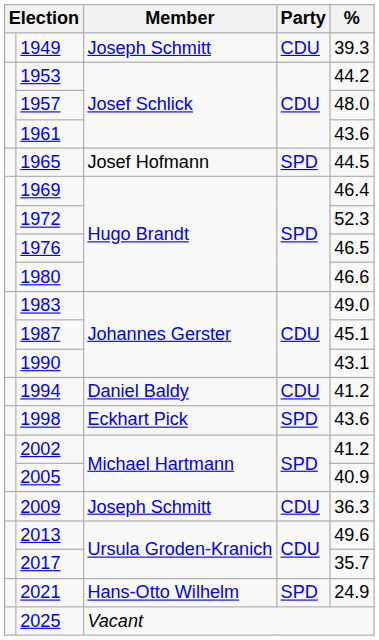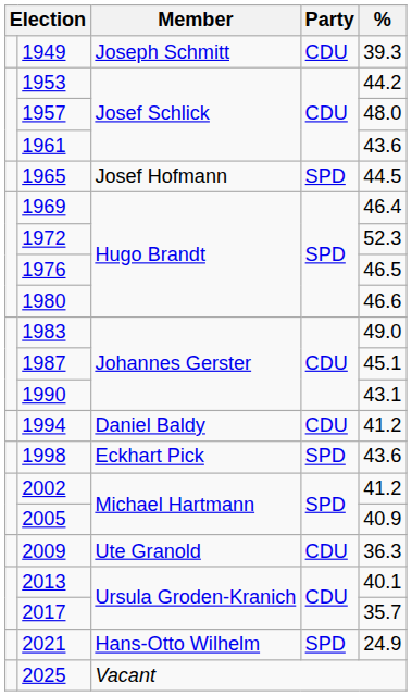 <table class=wikitable>
 <tr>
 <th colspan=2>Election</th>
 <th>Member</th>
 <th>Party</th>
 <th>%</th>
 </tr>
 <tr>
 <td bgcolor=></td>
 <td><a href='#'>1949</a></td>
 <td><a href='#'>Joseph Schmitt</a></td>
 <td><a href='#'>CDU</a></td>
 <td align=right>39.3</td>
 </tr>
 <tr>
 <td rowspan=3 bgcolor=></td>
 <td><a href='#'>1953</a></td>
 <td rowspan=3><a href='#'>Josef Schlick</a></td>
 <td rowspan=3><a href='#'>CDU</a></td>
 <td align=right>44.2</td>
 </tr>
 <tr>
 <td><a href='#'>1957</a></td>
 <td align=right>48.0</td>
 </tr>
 <tr>
 <td><a href='#'>1961</a></td>
 <td align=right>43.6</td>
 </tr>
 <tr>
 <td bgcolor=></td>
 <td><a href='#'>1965</a></td>
 <td>Josef Hofmann</td>
 <td><a href='#'>SPD</a></td>
 <td align=right>44.5</td>
 </tr>
 <tr>
 <td rowspan=4 bgcolor=></td>
 <td><a href='#'>1969</a></td>
 <td rowspan=4><a href='#'>Hugo Brandt</a></td>
 <td rowspan=4><a href='#'>SPD</a></td>
 <td align=right>46.4</td>
 </tr>
 <tr>
 <td><a href='#'>1972</a></td>
 <td align=right>52.3</td>
 </tr>
 <tr>
 <td><a href='#'>1976</a></td>
 <td align=right>46.5</td>
 </tr>
 <tr>
 <td><a href='#'>1980</a></td>
 <td align=right>46.6</td>
 </tr>
 <tr>
 <td rowspan=3 bgcolor=></td>
 <td><a href='#'>1983</a></td>
 <td rowspan=3><a href='#'>Johannes Gerster</a></td>
 <td rowspan=3><a href='#'>CDU</a></td>
 <td align=right>49.0</td>
 </tr>
 <tr>
 <td><a href='#'>1987</a></td>
 <td align=right>45.1</td>
 </tr>
 <tr>
 <td><a href='#'>1990</a></td>
 <td align=right>43.1</td>
 </tr>
 <tr>
 <td bgcolor=></td>
 <td><a href='#'>1994</a></td>
 <td><a href='#'>Daniel Baldy</a></td>
 <td><a href='#'>CDU</a></td>
 <td align=right>41.2</td>
 </tr>
 <tr>
 <td bgcolor=></td>
 <td><a href='#'>1998</a></td>
 <td><a href='#'>Eckhart Pick</a></td>
 <td><a href='#'>SPD</a></td>
 <td align=right>43.6</td>
 </tr>
 <tr>
 <td rowspan=2 bgcolor=></td>
 <td><a href='#'>2002</a></td>
 <td rowspan=2><a href='#'>Michael Hartmann</a></td>
 <td rowspan=2><a href='#'>SPD</a></td>
 <td align=right>41.2</td>
 </tr>
 <tr>
 <td><a href='#'>2005</a></td>
 <td align=right>40.9</td>
 </tr>
 <tr>
 <td bgcolor=></td>
 <td><a href='#'>2009</a></td>
-<td><a href='#'>Joseph Schmitt</a></td>
+<td><a href='#'>Ute Granold</a></td>
 <td><a href='#'>CDU</a></td>
 <td align=right>36.3</td>
 </tr>
 <tr>
 <td rowspan=2 bgcolor=></td>
 <td><a href='#'>2013</a></td>
 <td rowspan=2><a href='#'>Ursula Groden-Kranich</a></td>
 <td rowspan=2><a href='#'>CDU</a></td>
-<td align=right>49.6</td>
+<td align=right>40.1</td>
 </tr>
 <tr>
 <td><a href='#'>2017</a></td>
 <td align=right>35.7</td>
 </tr>
 <tr>
 <td bgcolor=></td>
 <td><a href='#'>2021</a></td>
 <td><a href='#'>Hans-Otto Wilhelm</a></td>
 <td><a href='#'>SPD</a></td>
 <td align=right>24.9</td>
 </tr>
 <tr>
 <td></td>
 <td><a href='#'>2025</a></td>
 <td colspan=3><em>Vacant</em></td>
 </tr>
 </table>
